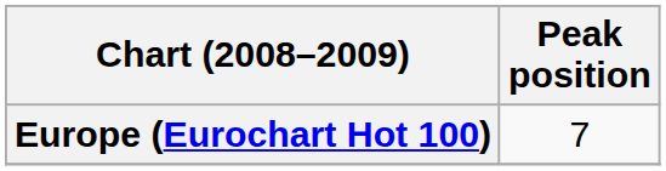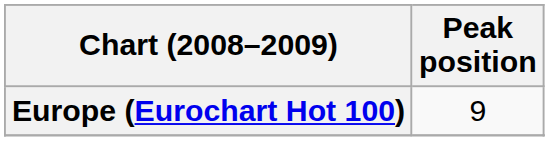 <table class="wikitable sortable plainrowheaders" style="text-align:center">
 <tr>
 <th scope="col">Chart (2008–2009)</th>
 <th scope="col">Peak<br>position</th>
 </tr>
 <tr>
 <th scope="row">Europe (<a href='#'>Eurochart Hot 100</a>)</th>
-<td>7</td>
+<td>9</td>
 </tr>
 <tr>
 </tr>
 <tr>
 </tr>
 </table>
